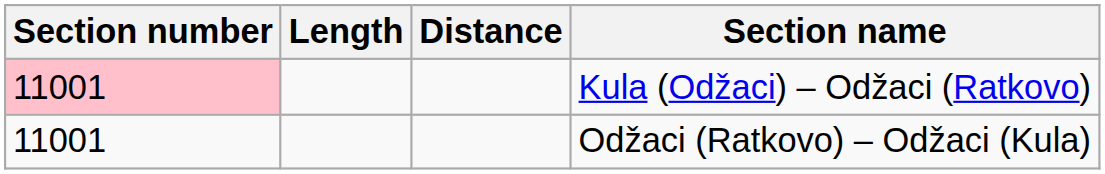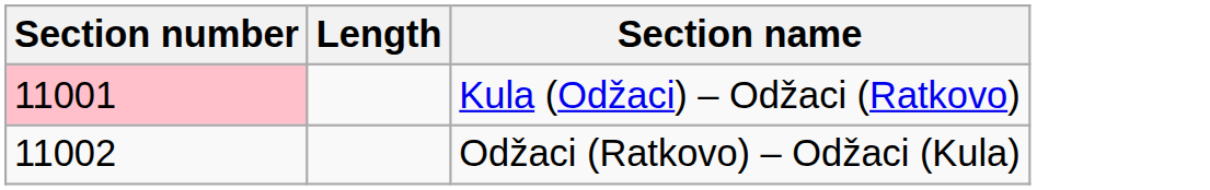 <table class="wikitable">
 <tr>
 <th>Section number</th>
 <th>Length</th>
-<th>Distance</th>
 <th>Section name</th>
 </tr>
 <tr>
 <td style="background: pink;">11001</td>
 <td></td>
-<td></td>
 <td><a href='#'>Kula</a> (<a href='#'>Odžaci</a>) – Odžaci (<a href='#'>Ratkovo</a>)</td>
 </tr>
 <tr>
-<td>11001</td>
-<td></td>
+<td>11002</td>
 <td></td>
 <td>Odžaci (Ratkovo) – Odžaci (Kula)</td>
 </tr>
 </table>
